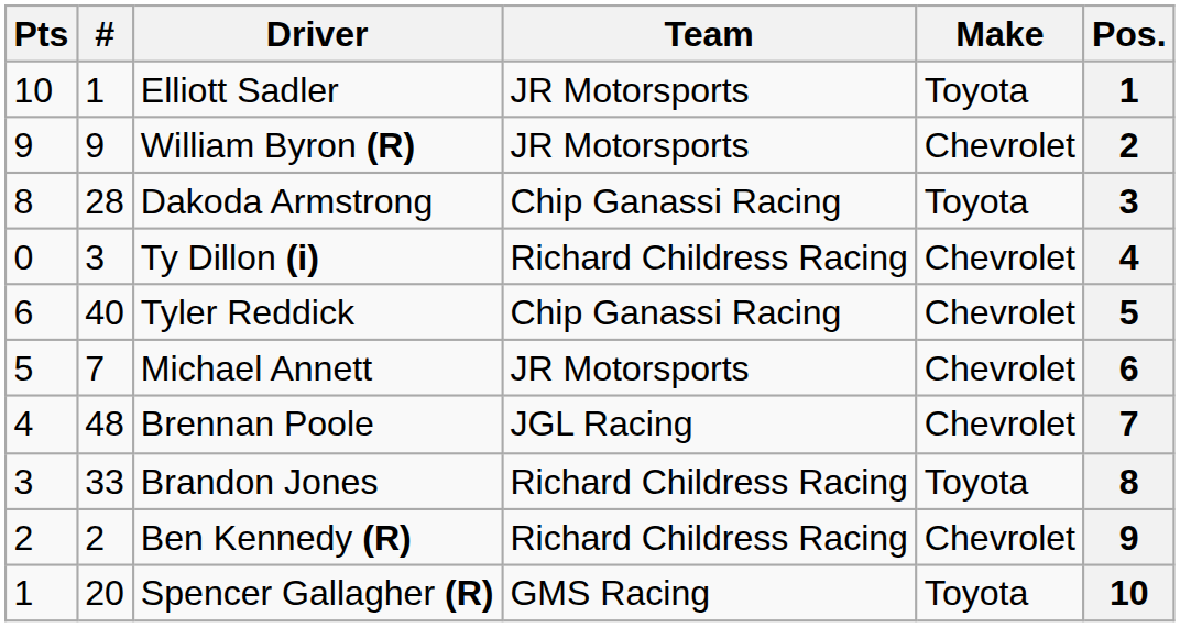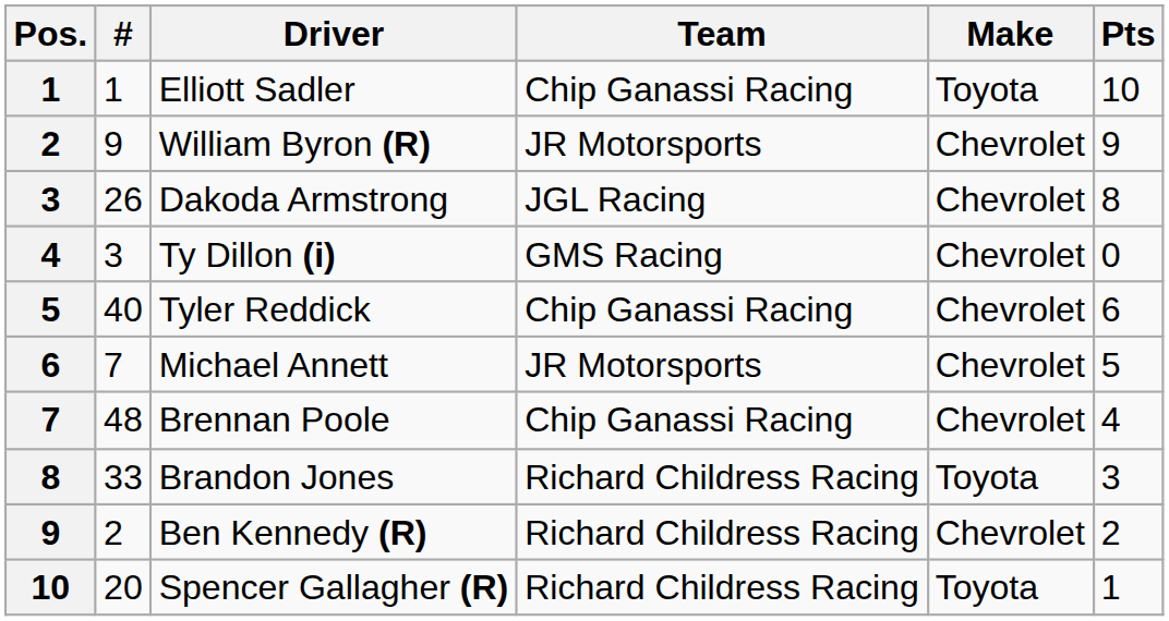 <table class="wikitable" style="font-size:95%">
 <tr>
-<th>Pts</th>
+<th>Pos.</th>
 <th>#</th>
 <th>Driver</th>
 <th>Team</th>
 <th>Make</th>
-<th>Pos.</th>
+<th>Pts</th>
 </tr>
 <tr>
-<td>10</td>
+<th>1</th>
 <td>1</td>
 <td>Elliott Sadler</td>
-<td>JR Motorsports</td>
+<td>Chip Ganassi Racing</td>
 <td>Toyota</td>
-<th>1</th>
+<td>10</td>
 </tr>
 <tr>
-<td>9</td>
+<th>2</th>
 <td>9</td>
 <td>William Byron <strong>(R)</strong></td>
 <td>JR Motorsports</td>
 <td>Chevrolet</td>
-<th>2</th>
+<td>9</td>
 </tr>
 <tr>
+<th>3</th>
+<td>26</td>
+<td>Dakoda Armstrong</td>
+<td>JGL Racing</td>
+<td>Chevrolet</td>
 <td>8</td>
-<td>28</td>
-<td>Dakoda Armstrong</td>
-<td>Chip Ganassi Racing</td>
-<td>Toyota</td>
-<th>3</th>
 </tr>
 <tr>
-<td>0</td>
+<th>4</th>
 <td>3</td>
 <td>Ty Dillon <strong>(i)</strong></td>
-<td>Richard Childress Racing</td>
+<td>GMS Racing</td>
 <td>Chevrolet</td>
-<th>4</th>
+<td>0</td>
 </tr>
 <tr>
-<td>6</td>
+<th>5</th>
 <td>40</td>
 <td>Tyler Reddick</td>
 <td>Chip Ganassi Racing</td>
 <td>Chevrolet</td>
-<th>5</th>
+<td>6</td>
 </tr>
 <tr>
-<td>5</td>
+<th>6</th>
 <td>7</td>
 <td>Michael Annett</td>
 <td>JR Motorsports</td>
 <td>Chevrolet</td>
-<th>6</th>
+<td>5</td>
 </tr>
 <tr>
-<td>4</td>
+<th>7</th>
 <td>48</td>
 <td>Brennan Poole</td>
-<td>JGL Racing</td>
+<td>Chip Ganassi Racing</td>
 <td>Chevrolet</td>
-<th>7</th>
+<td>4</td>
 </tr>
 <tr>
-<td>3</td>
+<th>8</th>
 <td>33</td>
 <td>Brandon Jones</td>
 <td>Richard Childress Racing</td>
 <td>Toyota</td>
-<th>8</th>
+<td>3</td>
 </tr>
 <tr>
-<td>2</td>
+<th>9</th>
 <td>2</td>
 <td>Ben Kennedy <strong>(R)</strong></td>
 <td>Richard Childress Racing</td>
 <td>Chevrolet</td>
-<th>9</th>
+<td>2</td>
 </tr>
 <tr>
-<td>1</td>
+<th>10</th>
 <td>20</td>
 <td>Spencer Gallagher <strong>(R)</strong></td>
-<td>GMS Racing</td>
+<td>Richard Childress Racing</td>
 <td>Toyota</td>
-<th>10</th>
+<td>1</td>
 </tr>
 </table>
